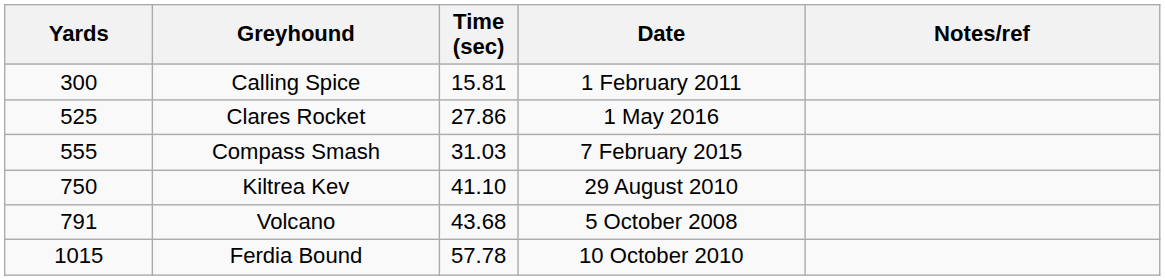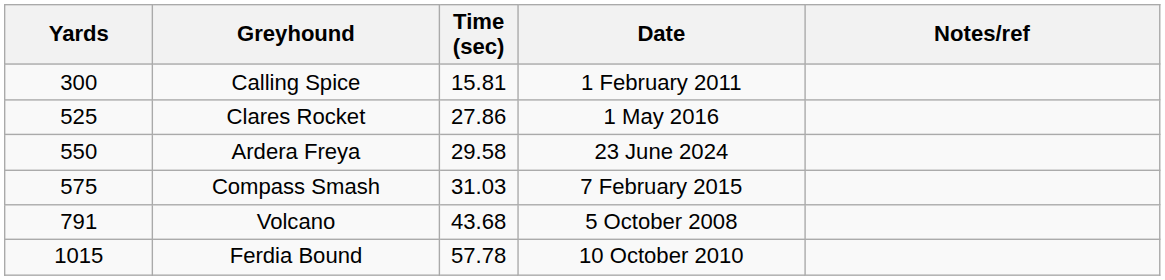 <table class="wikitable" style="font-size: 100%">
 <tr>
 <th width=100>Yards</th>
 <th width=200>Greyhound</th>
 <th width=50>Time (sec)</th>
 <th width=200>Date</th>
 <th width=250>Notes/ref</th>
 </tr>
 <tr align=center>
 <td>300</td>
 <td>Calling Spice</td>
 <td>15.81</td>
 <td>1 February 2011</td>
 <td></td>
 </tr>
 <tr align=center>
 <td>525</td>
 <td>Clares Rocket</td>
 <td>27.86</td>
 <td>1 May 2016</td>
 <td></td>
 </tr>
 <tr align=center>
-<td>555</td>
+<td>550</td>
+<td>Ardera Freya</td>
+<td>29.58</td>
+<td>23 June 2024</td>
+<td></td>
+</tr>
+<tr align=center>
+<td>575</td>
 <td>Compass Smash</td>
 <td>31.03</td>
 <td>7 February 2015</td>
-<td></td>
-</tr>
-<tr align=center>
-<td>750</td>
-<td>Kiltrea Kev</td>
-<td>41.10</td>
-<td>29 August 2010</td>
 <td></td>
 </tr>
 <tr align=center>
 <td>791</td>
 <td>Volcano</td>
 <td>43.68</td>
 <td>5 October 2008</td>
 <td></td>
 </tr>
 <tr align=center>
 <td>1015</td>
 <td>Ferdia Bound</td>
 <td>57.78</td>
 <td>10 October 2010</td>
 <td></td>
 </tr>
 </table>
